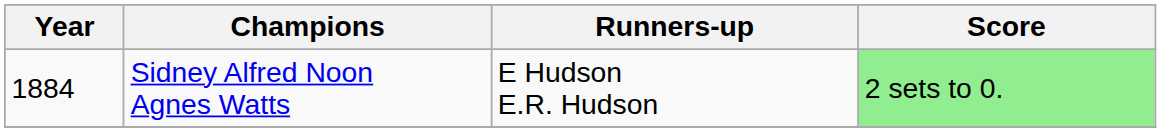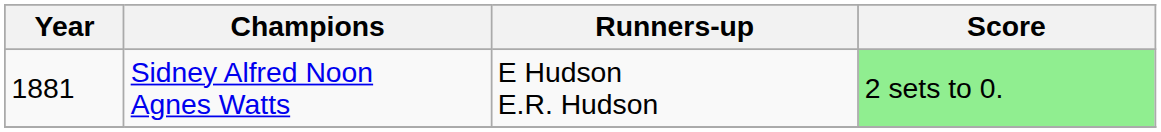 <table class="wikitable">
 <tr>
 <th style="width:60px;">Year</th>
 <th style="width:200px;">Champions</th>
 <th style="width:200px;">Runners-up</th>
 <th style="width:160px;">Score</th>
 </tr>
 <tr>
-<td>1884</td>
+<td>1881</td>
 <td> <a href='#'>Sidney Alfred Noon</a><br> <a href='#'>Agnes Watts</a></td>
 <td> E Hudson<br> E.R. Hudson</td>
 <td style="background: lightgreen;">2 sets to 0.</td>
 </tr>
 <tr>
 </tr>
 </table>
